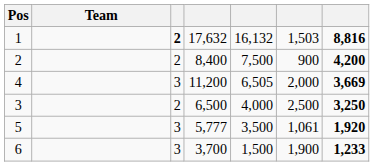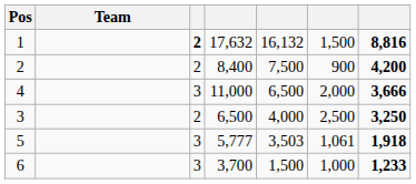 <table class="wikitable sortable" style="text-align:right;font-size:100%">
 <tr>
 <th width=20>Pos</th>
 <th width=150>Team</th>
 <th></th>
 <th width=45></th>
 <th width=45></th>
 <th width=45></th>
 <th width=45></th>
 </tr>
 <tr>
 <td align=center>1</td>
 <td align="left"></td>
 <td align=center><strong>2</strong></td>
 <td>17,632</td>
 <td>16,132</td>
-<td>1,503</td>
+<td>1,500</td>
 <td><strong>8,816</strong></td>
 </tr>
 <tr>
 <td align=center>2</td>
 <td align="left"></td>
 <td align=center>2</td>
 <td>8,400</td>
 <td>7,500</td>
 <td>900</td>
 <td><strong>4,200</strong></td>
 </tr>
 <tr>
 <td align=center>4</td>
 <td align="left"></td>
 <td align=center>3</td>
-<td>11,200</td>
-<td>6,505</td>
+<td>11,000</td>
+<td>6,500</td>
 <td>2,000</td>
-<td><strong>3,669</strong></td>
+<td><strong>3,666</strong></td>
 </tr>
 <tr>
 <td align=center>3</td>
 <td align="left"></td>
 <td align=center>2</td>
 <td>6,500</td>
 <td>4,000</td>
 <td>2,500</td>
 <td><strong>3,250</strong></td>
 </tr>
 <tr>
 <td align=center>5</td>
 <td align="left"></td>
 <td align=center>3</td>
 <td>5,777</td>
-<td>3,500</td>
+<td>3,503</td>
 <td>1,061</td>
-<td><strong>1,920</strong></td>
+<td><strong>1,918</strong></td>
 </tr>
 <tr>
 <td align=center>6</td>
 <td align="left"></td>
 <td align=center>3</td>
 <td>3,700</td>
 <td>1,500</td>
-<td>1,900</td>
+<td>1,000</td>
 <td><strong>1,233</strong></td>
 </tr>
 </table>
